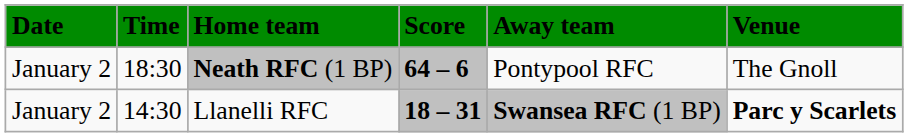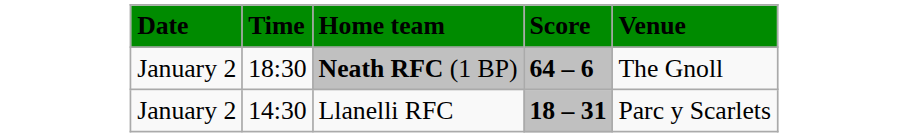 <table class="wikitable" style="margin:0.5em auto; font-size:95%">
 <tr bgcolor="#008B00">
 <td><strong>Date</strong></td>
 <td><strong>Time</strong></td>
 <td><strong>Home team</strong></td>
 <td><strong>Score</strong></td>
-<td><strong>Away team</strong></td>
 <td><strong>Venue</strong></td>
 </tr>
 <tr>
 <td>January 2</td>
 <td>18:30</td>
 <td bgcolor="silver"><strong>Neath RFC</strong> (1 BP)</td>
 <td bgcolor="silver"><strong>64 – 6</strong></td>
-<td>Pontypool RFC</td>
 <td>The Gnoll</td>
 </tr>
 <tr>
 <td>January 2</td>
 <td>14:30</td>
 <td>Llanelli RFC</td>
 <td bgcolor="silver"><strong>18 – 31</strong></td>
-<td bgcolor="silver"><strong>Swansea RFC</strong> (1 BP)</td>
-<td><strong>Parc y Scarlets</strong></td>
+<td>Parc y Scarlets</td>
 </tr>
 </table>
